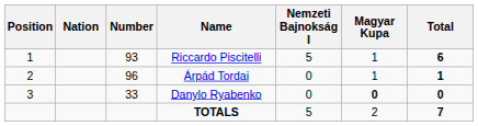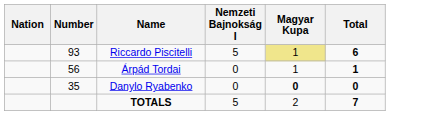 <table class="wikitable" style="font-size: 95%; text-align: center;">
 <tr>
-<th width=60>Position</th>
 <th width=60>Nation</th>
 <th width=60>Number</th>
 <th width=150>Name</th>
 <th width=80>Nemzeti Bajnokság I</th>
 <th width=80>Magyar Kupa</th>
 <th width=80>Total</th>
 </tr>
 <tr>
-<td>1</td>
 <td></td>
 <td>93</td>
 <td><a href='#'>Riccardo Piscitelli</a></td>
 <td>5</td>
-<td>1</td>
+<td style="background: khaki;">1</td>
 <td><strong>6</strong></td>
 </tr>
 <tr>
-<td>2</td>
 <td></td>
-<td>96</td>
+<td>56</td>
 <td><a href='#'>Árpád Tordai</a></td>
 <td>0</td>
 <td>1</td>
 <td><strong>1</strong></td>
 </tr>
 <tr>
-<td>3</td>
 <td></td>
-<td>33</td>
+<td>35</td>
 <td><a href='#'>Danylo Ryabenko</a></td>
 <td>0</td>
 <td><strong>0</strong></td>
 <td><strong>0</strong></td>
 </tr>
 <tr>
 <td></td>
 <td></td>
-<td></td>
 <td><strong>TOTALS</strong></td>
 <td>5</td>
 <td>2</td>
 <td><strong>7</strong></td>
 </tr>
 </table>
